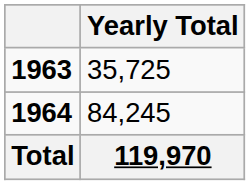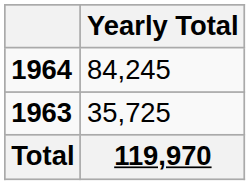 <table class="wikitable">
 <tr>
 <th></th>
 <th>Yearly Total</th>
 </tr>
 <tr>
+<td><strong>1964</strong></td>
+<td>84,245</td>
+</tr>
+<tr>
 <td><strong>1963</strong></td>
 <td>35,725</td>
-</tr>
-<tr>
-<td><strong>1964</strong></td>
-<td>84,245</td>
 </tr>
 <tr>
 <th><strong>Total</strong></th>
 <th><strong><u>119,970</u></strong></th>
 </tr>
 </table>
